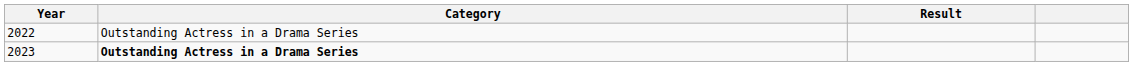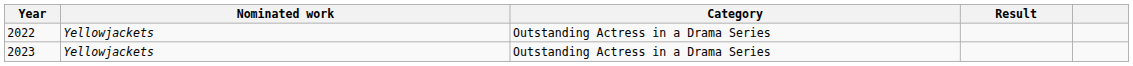 <table class="wikitable" style="width:100%;">
 <tr>
 <th style="width:5%;">Year</th>
+<th style="width:40%;">Nominated work</th>
 <th style="width:40%;">Category</th>
 <th style="width:10%;">Result</th>
 <th style="width:5%;"></th>
 </tr>
 <tr>
 <td>2022</td>
+<td><em>Yellowjackets</em></td>
 <td>Outstanding Actress in a Drama Series</td>
 <td></td>
 <td style="text-align:center;"></td>
 </tr>
 <tr>
 <td>2023</td>
-<td><strong>Outstanding Actress in a Drama Series</strong></td>
+<td><em>Yellowjackets</em></td>
+<td>Outstanding Actress in a Drama Series</td>
 <td></td>
 <td style="text-align:center;"></td>
 </tr>
 </table>
